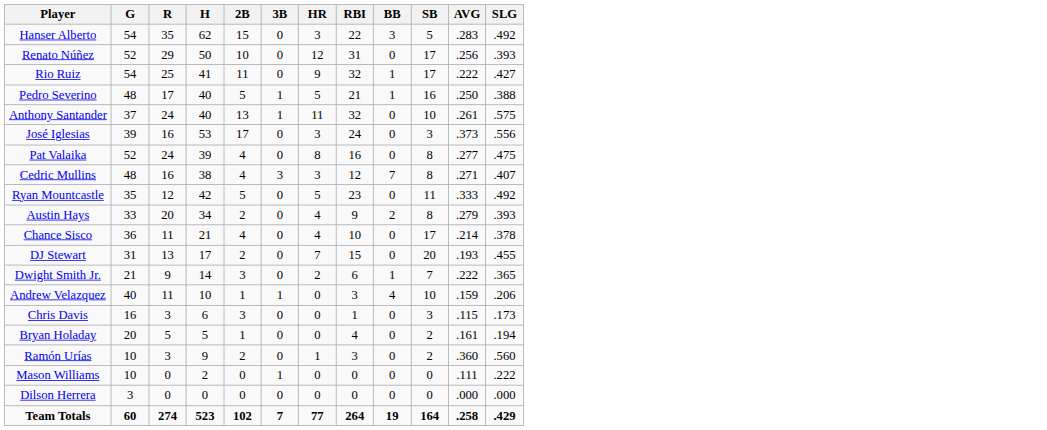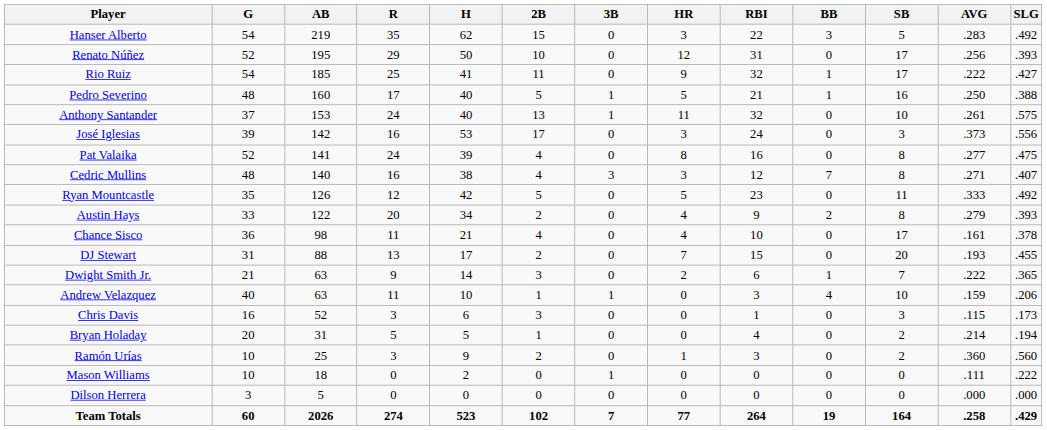 <table class=wikitable style="text-align:center">
 <tr>
 <th bgcolor=#DDDDFF; width="20%">Player</th>
 <th bgcolor=#DDDDFF; width="7%">G</th>
+<th bgcolor=#DDDDFF; width="7%">AB</th>
 <th bgcolor=#DDDDFF; width="7%">R</th>
 <th bgcolor=#DDDDFF; width="7%">H</th>
 <th bgcolor=#DDDDFF; width="7%">2B</th>
 <th bgcolor=#DDDDFF; width="7%">3B</th>
 <th bgcolor=#DDDDFF; width="7%">HR</th>
 <th bgcolor=#DDDDFF; width="7%">RBI</th>
 <th bgcolor=#DDDDFF; width="7%">BB</th>
 <th bgcolor=#DDDDFF; width="7%">SB</th>
 <th bgcolor=#DDDDFF; width="7%">AVG</th>
 <th bgcolor=#DDDDFF; width="7%">SLG</th>
 </tr>
 <tr>
 <td><a href='#'>Hanser Alberto</a></td>
 <td>54</td>
+<td>219</td>
 <td>35</td>
 <td>62</td>
 <td>15</td>
 <td>0</td>
 <td>3</td>
 <td>22</td>
 <td>3</td>
 <td>5</td>
 <td>.283</td>
 <td>.492</td>
 </tr>
 <tr>
 <td><a href='#'>Renato Núñez</a></td>
 <td>52</td>
+<td>195</td>
 <td>29</td>
 <td>50</td>
 <td>10</td>
 <td>0</td>
 <td>12</td>
 <td>31</td>
 <td>0</td>
 <td>17</td>
 <td>.256</td>
 <td>.393</td>
 </tr>
 <tr>
 <td><a href='#'>Rio Ruiz</a></td>
 <td>54</td>
+<td>185</td>
 <td>25</td>
 <td>41</td>
 <td>11</td>
 <td>0</td>
 <td>9</td>
 <td>32</td>
 <td>1</td>
 <td>17</td>
 <td>.222</td>
 <td>.427</td>
 </tr>
 <tr>
 <td><a href='#'>Pedro Severino</a></td>
 <td>48</td>
+<td>160</td>
 <td>17</td>
 <td>40</td>
 <td>5</td>
 <td>1</td>
 <td>5</td>
 <td>21</td>
 <td>1</td>
 <td>16</td>
 <td>.250</td>
 <td>.388</td>
 </tr>
 <tr>
 <td><a href='#'>Anthony Santander</a></td>
 <td>37</td>
+<td>153</td>
 <td>24</td>
 <td>40</td>
 <td>13</td>
 <td>1</td>
 <td>11</td>
 <td>32</td>
 <td>0</td>
 <td>10</td>
 <td>.261</td>
 <td>.575</td>
 </tr>
 <tr>
 <td><a href='#'>José Iglesias</a></td>
 <td>39</td>
+<td>142</td>
 <td>16</td>
 <td>53</td>
 <td>17</td>
 <td>0</td>
 <td>3</td>
 <td>24</td>
 <td>0</td>
 <td>3</td>
 <td>.373</td>
 <td>.556</td>
 </tr>
 <tr>
 <td><a href='#'>Pat Valaika</a></td>
 <td>52</td>
+<td>141</td>
 <td>24</td>
 <td>39</td>
 <td>4</td>
 <td>0</td>
 <td>8</td>
 <td>16</td>
 <td>0</td>
 <td>8</td>
 <td>.277</td>
 <td>.475</td>
 </tr>
 <tr>
 <td><a href='#'>Cedric Mullins</a></td>
 <td>48</td>
+<td>140</td>
 <td>16</td>
 <td>38</td>
 <td>4</td>
 <td>3</td>
 <td>3</td>
 <td>12</td>
 <td>7</td>
 <td>8</td>
 <td>.271</td>
 <td>.407</td>
 </tr>
 <tr>
 <td><a href='#'>Ryan Mountcastle</a></td>
 <td>35</td>
+<td>126</td>
 <td>12</td>
 <td>42</td>
 <td>5</td>
 <td>0</td>
 <td>5</td>
 <td>23</td>
 <td>0</td>
 <td>11</td>
 <td>.333</td>
 <td>.492</td>
 </tr>
 <tr>
 <td><a href='#'>Austin Hays</a></td>
 <td>33</td>
+<td>122</td>
 <td>20</td>
 <td>34</td>
 <td>2</td>
 <td>0</td>
 <td>4</td>
 <td>9</td>
 <td>2</td>
 <td>8</td>
 <td>.279</td>
 <td>.393</td>
 </tr>
 <tr>
 <td><a href='#'>Chance Sisco</a></td>
 <td>36</td>
+<td>98</td>
 <td>11</td>
 <td>21</td>
 <td>4</td>
 <td>0</td>
 <td>4</td>
 <td>10</td>
 <td>0</td>
 <td>17</td>
-<td>.214</td>
+<td>.161</td>
 <td>.378</td>
 </tr>
 <tr>
 <td><a href='#'>DJ Stewart</a></td>
 <td>31</td>
+<td>88</td>
 <td>13</td>
 <td>17</td>
 <td>2</td>
 <td>0</td>
 <td>7</td>
 <td>15</td>
 <td>0</td>
 <td>20</td>
 <td>.193</td>
 <td>.455</td>
 </tr>
 <tr>
 <td><a href='#'>Dwight Smith Jr.</a></td>
 <td>21</td>
+<td>63</td>
 <td>9</td>
 <td>14</td>
 <td>3</td>
 <td>0</td>
 <td>2</td>
 <td>6</td>
 <td>1</td>
 <td>7</td>
 <td>.222</td>
 <td>.365</td>
 </tr>
 <tr>
 <td><a href='#'>Andrew Velazquez</a></td>
 <td>40</td>
+<td>63</td>
 <td>11</td>
 <td>10</td>
 <td>1</td>
 <td>1</td>
 <td>0</td>
 <td>3</td>
 <td>4</td>
 <td>10</td>
 <td>.159</td>
 <td>.206</td>
 </tr>
 <tr>
 <td><a href='#'>Chris Davis</a></td>
 <td>16</td>
+<td>52</td>
 <td>3</td>
 <td>6</td>
 <td>3</td>
 <td>0</td>
 <td>0</td>
 <td>1</td>
 <td>0</td>
 <td>3</td>
 <td>.115</td>
 <td>.173</td>
 </tr>
 <tr>
 <td><a href='#'>Bryan Holaday</a></td>
 <td>20</td>
+<td>31</td>
 <td>5</td>
 <td>5</td>
 <td>1</td>
 <td>0</td>
 <td>0</td>
 <td>4</td>
 <td>0</td>
 <td>2</td>
-<td>.161</td>
+<td>.214</td>
 <td>.194</td>
 </tr>
 <tr>
 <td><a href='#'>Ramón Urías</a></td>
 <td>10</td>
+<td>25</td>
 <td>3</td>
 <td>9</td>
 <td>2</td>
 <td>0</td>
 <td>1</td>
 <td>3</td>
 <td>0</td>
 <td>2</td>
 <td>.360</td>
 <td>.560</td>
 </tr>
 <tr>
 <td><a href='#'>Mason Williams</a></td>
 <td>10</td>
+<td>18</td>
 <td>0</td>
 <td>2</td>
 <td>0</td>
 <td>1</td>
 <td>0</td>
 <td>0</td>
 <td>0</td>
 <td>0</td>
 <td>.111</td>
 <td>.222</td>
 </tr>
 <tr>
 <td><a href='#'>Dilson Herrera</a></td>
 <td>3</td>
+<td>5</td>
 <td>0</td>
 <td>0</td>
 <td>0</td>
 <td>0</td>
 <td>0</td>
 <td>0</td>
 <td>0</td>
 <td>0</td>
 <td>.000</td>
 <td>.000</td>
 </tr>
 <tr>
 <td><strong>Team Totals</strong></td>
 <td><strong>60</strong></td>
+<td><strong>2026</strong></td>
 <td><strong>274</strong></td>
 <td><strong>523</strong></td>
 <td><strong>102</strong></td>
 <td><strong>7</strong></td>
 <td><strong>77</strong></td>
 <td><strong>264</strong></td>
 <td><strong>19</strong></td>
 <td><strong>164</strong></td>
 <td><strong>.258</strong></td>
 <td><strong>.429</strong></td>
 </tr>
 </table>
